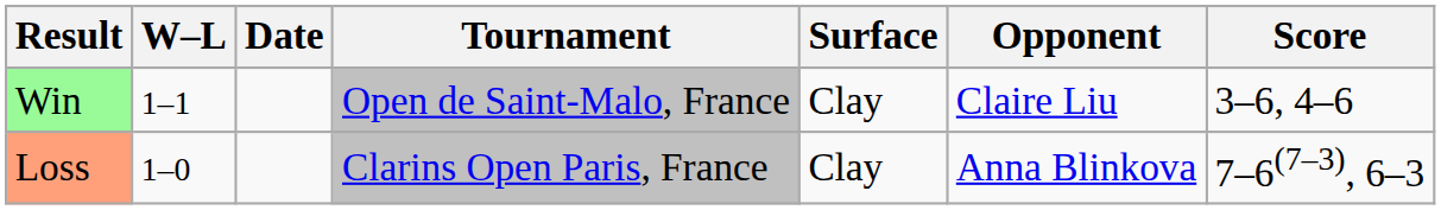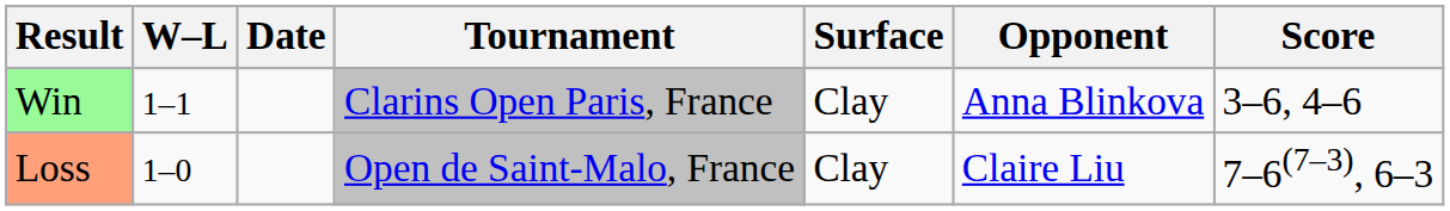 <table class="sortable wikitable">
 <tr>
 <th>Result</th>
 <th class="unsortable">W–L</th>
 <th>Date</th>
 <th>Tournament</th>
 <th>Surface</th>
 <th>Opponent</th>
 <th class="unsortable">Score</th>
 </tr>
 <tr>
 <td style="background:#98fb98;">Win</td>
 <td><small>1–1</small></td>
 <td><a href='#'></a></td>
-<td bgcolor=silver><a href='#'>Open de Saint-Malo</a>, France</td>
+<td bgcolor=silver><a href='#'>Clarins Open Paris</a>, France</td>
 <td>Clay</td>
-<td> <a href='#'>Claire Liu</a></td>
+<td> <a href='#'>Anna Blinkova</a></td>
 <td>3–6, 4–6</td>
 </tr>
 <tr>
 <td style="background:#ffa07a;">Loss</td>
 <td><small>1–0</small></td>
 <td><a href='#'></a></td>
-<td bgcolor=silver><a href='#'>Clarins Open Paris</a>, France</td>
+<td bgcolor=silver><a href='#'>Open de Saint-Malo</a>, France</td>
 <td>Clay</td>
-<td> <a href='#'>Anna Blinkova</a></td>
+<td> <a href='#'>Claire Liu</a></td>
 <td>7–6<sup>(7–3)</sup>, 6–3</td>
 </tr>
 </table>
